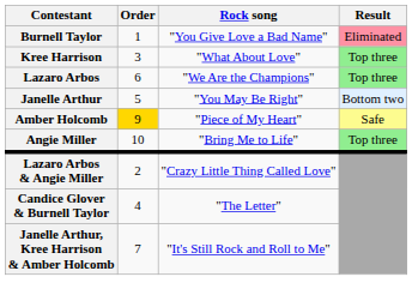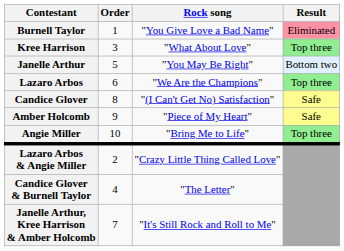 <table class="wikitable unsortable" style="text-align:center;">
 <tr>
 <th scope="col">Contestant</th>
 <th scope="col">Order</th>
 <th scope="col"><a href='#'>Rock</a> song</th>
 <th scope="col">Result</th>
 </tr>
 <tr>
 <th scope="row">Burnell Taylor</th>
 <td>1</td>
 <td>"<a href='#'>You Give Love a Bad Name</a>"</td>
 <td bgcolor="FF91A4">Eliminated</td>
 </tr>
 <tr>
 <th scope="row">Kree Harrison</th>
 <td>3</td>
 <td>"<a href='#'>What About Love</a>"</td>
 <td bgcolor="lightgreen">Top three</td>
 </tr>
 <tr>
+<th scope="row">Janelle Arthur</th>
+<td>5</td>
+<td>"<a href='#'>You May Be Right</a>"</td>
+<td bgcolor="E0F0FF">Bottom two</td>
+</tr>
+<tr>
 <th scope="row">Lazaro Arbos</th>
 <td>6</td>
 <td>"<a href='#'>We Are the Champions</a>"</td>
 <td bgcolor="lightgreen">Top three</td>
 </tr>
 <tr>
-<th scope="row">Janelle Arthur</th>
-<td>5</td>
-<td>"<a href='#'>You May Be Right</a>"</td>
-<td bgcolor="E0F0FF">Bottom two</td>
+<th scope="row">Candice Glover</th>
+<td>8</td>
+<td>"<a href='#'>(I Can't Get No) Satisfaction</a>"</td>
+<td style="background:#fdfc8f;">Safe</td>
 </tr>
 <tr>
 <th scope="row">Amber Holcomb</th>
-<td style="background: gold;">9</td>
+<td>9</td>
 <td>"<a href='#'>Piece of My Heart</a>"</td>
 <td style="background:#fdfc8f;">Safe</td>
 </tr>
 <tr>
 <th scope="row">Angie Miller</th>
 <td>10</td>
 <td>"<a href='#'>Bring Me to Life</a>"</td>
 <td bgcolor="lightgreen">Top three</td>
 </tr>
 <tr style="border-top:5px solid">
 <th scope="row">Lazaro Arbos<br>& Angie Miller</th>
 <td>2</td>
 <td>"<a href='#'>Crazy Little Thing Called Love</a>"</td>
 <td rowspan="3" bgcolor="darkgray"></td>
 </tr>
 <tr>
 <th scope="row">Candice Glover<br>& Burnell Taylor</th>
 <td>4</td>
 <td>"<a href='#'>The Letter</a>"</td>
 </tr>
 <tr>
 <th scope="row">Janelle Arthur,<br>Kree Harrison<br>& Amber Holcomb</th>
 <td>7</td>
 <td>"<a href='#'>It's Still Rock and Roll to Me</a>"</td>
 </tr>
 </table>
